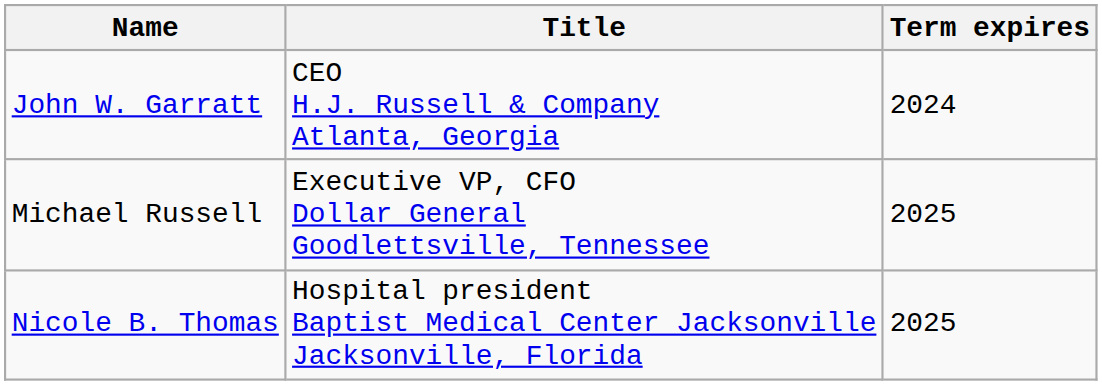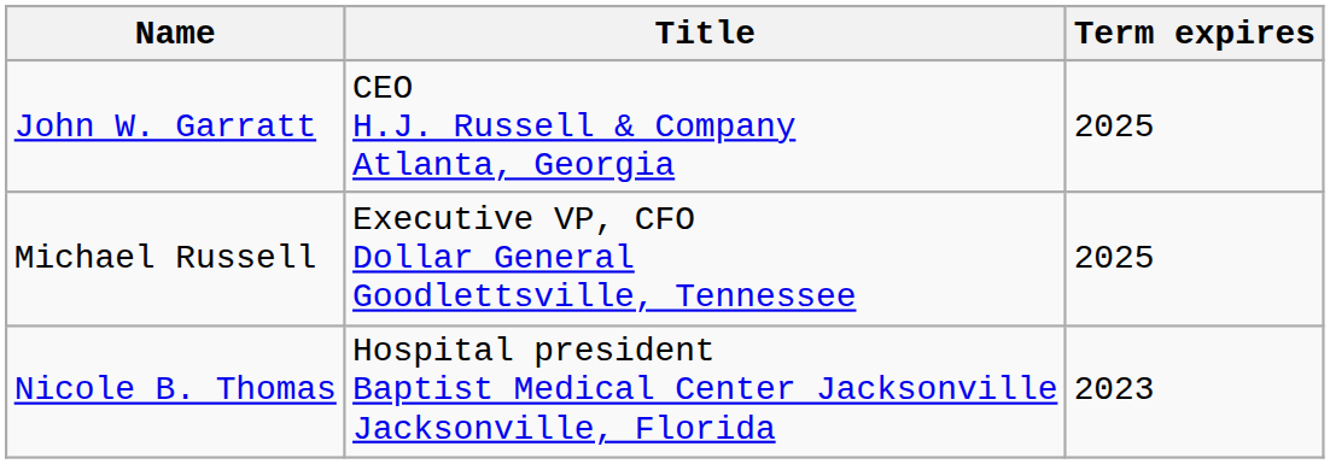 <table class="wikitable sortable">
 <tr>
 <th>Name</th>
 <th>Title</th>
 <th>Term expires</th>
 </tr>
 <tr>
 <td><a href='#'>John W. Garratt</a></td>
 <td>CEO<br><a href='#'>H.J. Russell & Company</a><br><a href='#'>Atlanta, Georgia</a></td>
-<td>2024</td>
+<td>2025</td>
 </tr>
 <tr>
 <td>Michael Russell</td>
 <td>Executive VP, CFO<br><a href='#'>Dollar General</a><br><a href='#'>Goodlettsville, Tennessee</a></td>
 <td>2025</td>
 </tr>
 <tr>
 <td><a href='#'>Nicole B. Thomas</a></td>
 <td>Hospital president<br><a href='#'>Baptist Medical Center Jacksonville</a><br><a href='#'>Jacksonville, Florida</a></td>
-<td>2025</td>
+<td>2023</td>
 </tr>
 </table>
